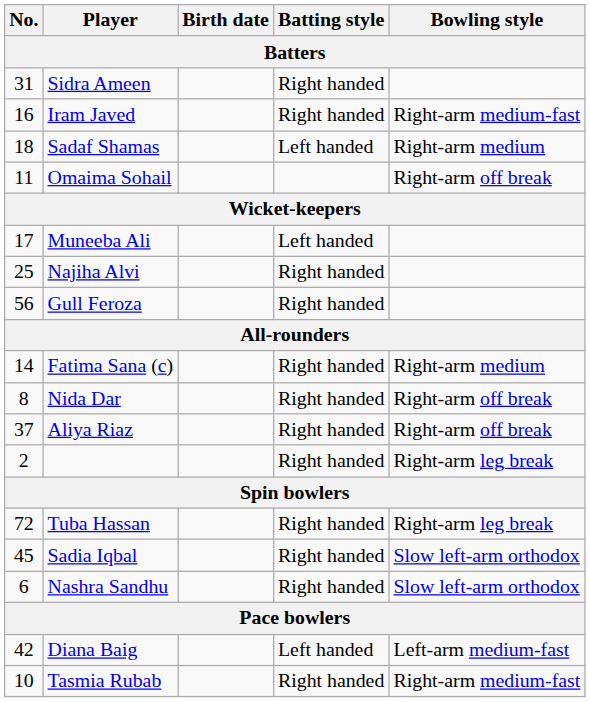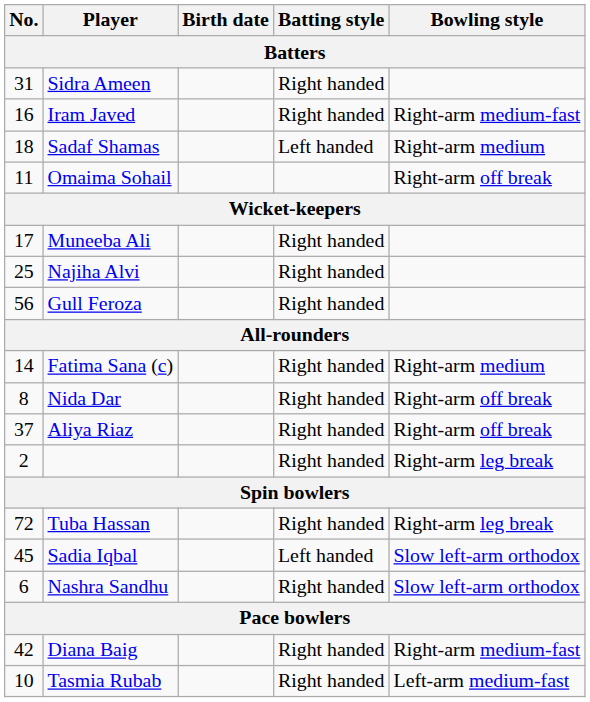 <table class="wikitable sortable hover-highlight">
 <tr>
 <th scope=col>No.</th>
 <th scope=col class=unsortable>Player</th>
 <th scope=col>Birth date</th>
 <th scope=col>Batting style</th>
 <th scope=col>Bowling style</th>
 </tr>
 <tr>
 <th colspan=10>Batters</th>
 </tr>
 <tr>
 <td style="text-align:center;">31</td>
 <td><a href='#'>Sidra Ameen</a></td>
 <td></td>
 <td>Right handed</td>
 <td></td>
 </tr>
 <tr>
 <td style="text-align:center;">16</td>
 <td><a href='#'>Iram Javed</a></td>
 <td></td>
 <td>Right handed</td>
 <td>Right-arm <a href='#'>medium-fast</a></td>
 </tr>
 <tr>
 <td style="text-align:center;">18</td>
 <td><a href='#'>Sadaf Shamas</a></td>
 <td></td>
 <td>Left handed</td>
 <td>Right-arm <a href='#'>medium</a></td>
 </tr>
 <tr>
 <td style="text-align:center;">11</td>
 <td><a href='#'>Omaima Sohail</a></td>
 <td></td>
 <td></td>
 <td>Right-arm <a href='#'>off break</a></td>
 </tr>
 <tr>
 <th colspan=10>Wicket-keepers</th>
 </tr>
 <tr>
 <td style="text-align:center;">17</td>
 <td><a href='#'>Muneeba Ali</a></td>
 <td></td>
-<td>Left handed</td>
+<td>Right handed</td>
 <td></td>
 </tr>
 <tr>
 <td style="text-align:center;">25</td>
 <td><a href='#'>Najiha Alvi</a></td>
 <td></td>
 <td>Right handed</td>
 <td></td>
 </tr>
 <tr>
 <td style="text-align:center;">56</td>
 <td><a href='#'>Gull Feroza</a></td>
 <td></td>
 <td>Right handed</td>
 <td></td>
 </tr>
 <tr>
 <th colspan=10>All-rounders</th>
 </tr>
 <tr>
 <td style="text-align:center;">14</td>
 <td><a href='#'>Fatima Sana</a> (<a href='#'>c</a>)</td>
 <td></td>
 <td>Right handed</td>
 <td>Right-arm <a href='#'>medium</a></td>
 </tr>
 <tr>
 <td style="text-align:center;">8</td>
 <td><a href='#'>Nida Dar</a></td>
 <td></td>
 <td>Right handed</td>
 <td>Right-arm <a href='#'>off break</a></td>
 </tr>
 <tr>
 <td style="text-align:center;">37</td>
 <td><a href='#'>Aliya Riaz</a></td>
 <td></td>
 <td>Right handed</td>
 <td>Right-arm <a href='#'>off break</a></td>
 </tr>
 <tr>
 <td style="text-align:center;">2</td>
 <td></td>
 <td></td>
 <td>Right handed</td>
 <td>Right-arm <a href='#'>leg break</a></td>
 </tr>
 <tr>
 <th colspan=10>Spin bowlers</th>
 </tr>
 <tr>
 <td style="text-align:center;">72</td>
 <td><a href='#'>Tuba Hassan</a></td>
 <td></td>
 <td>Right handed</td>
 <td>Right-arm <a href='#'>leg break</a></td>
 </tr>
 <tr>
 <td style="text-align:center;">45</td>
 <td><a href='#'>Sadia Iqbal</a></td>
 <td></td>
-<td>Right handed</td>
+<td>Left handed</td>
 <td><a href='#'>Slow left-arm orthodox</a></td>
 </tr>
 <tr>
 <td style="text-align:center;">6</td>
 <td><a href='#'>Nashra Sandhu</a></td>
 <td></td>
 <td>Right handed</td>
 <td><a href='#'>Slow left-arm orthodox</a></td>
 </tr>
 <tr>
 <th colspan=10>Pace bowlers</th>
 </tr>
 <tr>
 <td style="text-align:center;">42</td>
 <td><a href='#'>Diana Baig</a></td>
 <td></td>
-<td>Left handed</td>
-<td>Left-arm <a href='#'>medium-fast</a></td>
+<td>Right handed</td>
+<td>Right-arm <a href='#'>medium-fast</a></td>
 </tr>
 <tr>
 <td style="text-align:center;">10</td>
 <td><a href='#'>Tasmia Rubab</a></td>
 <td></td>
 <td>Right handed</td>
-<td>Right-arm <a href='#'>medium-fast</a></td>
+<td>Left-arm <a href='#'>medium-fast</a></td>
 </tr>
 </table>
